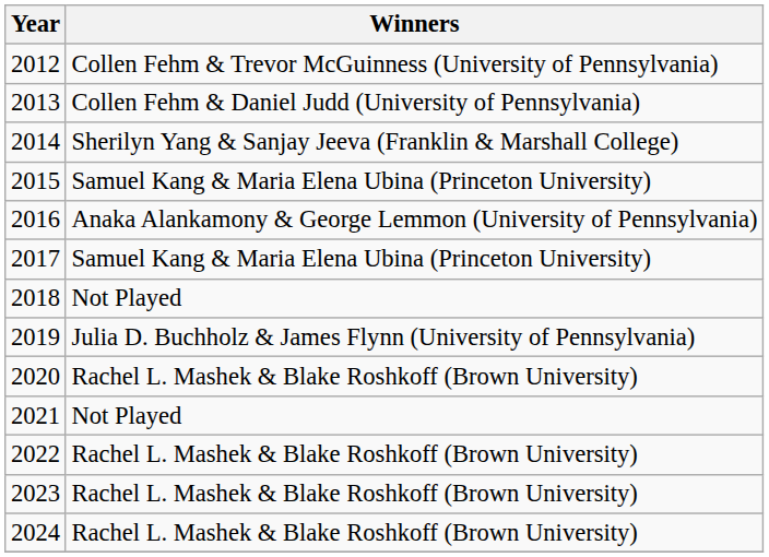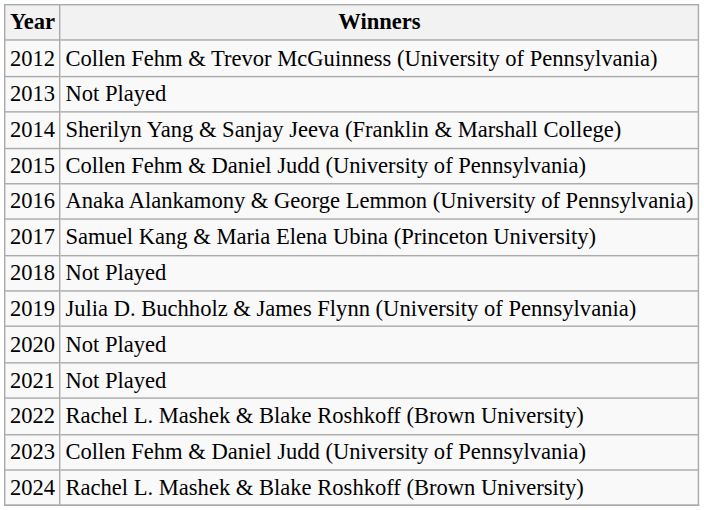 <table class="wikitable">
 <tr>
 <th>Year</th>
 <th>Winners</th>
 </tr>
 <tr>
 <td>2012</td>
 <td>Collen Fehm & Trevor McGuinness (University of Pennsylvania)</td>
 </tr>
 <tr>
 <td>2013</td>
-<td>Collen Fehm & Daniel Judd (University of Pennsylvania)</td>
+<td>Not Played</td>
 </tr>
 <tr>
 <td>2014</td>
 <td>Sherilyn Yang & Sanjay Jeeva (Franklin & Marshall College)</td>
 </tr>
 <tr>
 <td>2015</td>
-<td>Samuel Kang & Maria Elena Ubina (Princeton University)</td>
+<td>Collen Fehm & Daniel Judd (University of Pennsylvania)</td>
 </tr>
 <tr>
 <td>2016</td>
 <td>Anaka Alankamony & George Lemmon (University of Pennsylvania)</td>
 </tr>
 <tr>
 <td>2017</td>
 <td>Samuel Kang & Maria Elena Ubina (Princeton University)</td>
 </tr>
 <tr>
 <td>2018</td>
 <td>Not Played</td>
 </tr>
 <tr>
 <td>2019</td>
 <td>Julia D. Buchholz & James Flynn (University of Pennsylvania)</td>
 </tr>
 <tr>
 <td>2020</td>
-<td>Rachel L. Mashek & Blake Roshkoff (Brown University)</td>
+<td>Not Played</td>
 </tr>
 <tr>
 <td>2021</td>
 <td>Not Played</td>
 </tr>
 <tr>
 <td>2022</td>
 <td>Rachel L. Mashek & Blake Roshkoff (Brown University)</td>
 </tr>
 <tr>
 <td>2023</td>
-<td>Rachel L. Mashek & Blake Roshkoff (Brown University)</td>
+<td>Collen Fehm & Daniel Judd (University of Pennsylvania)</td>
 </tr>
 <tr>
 <td>2024</td>
 <td>Rachel L. Mashek & Blake Roshkoff (Brown University)</td>
 </tr>
 <tr>
 </tr>
 </table>
